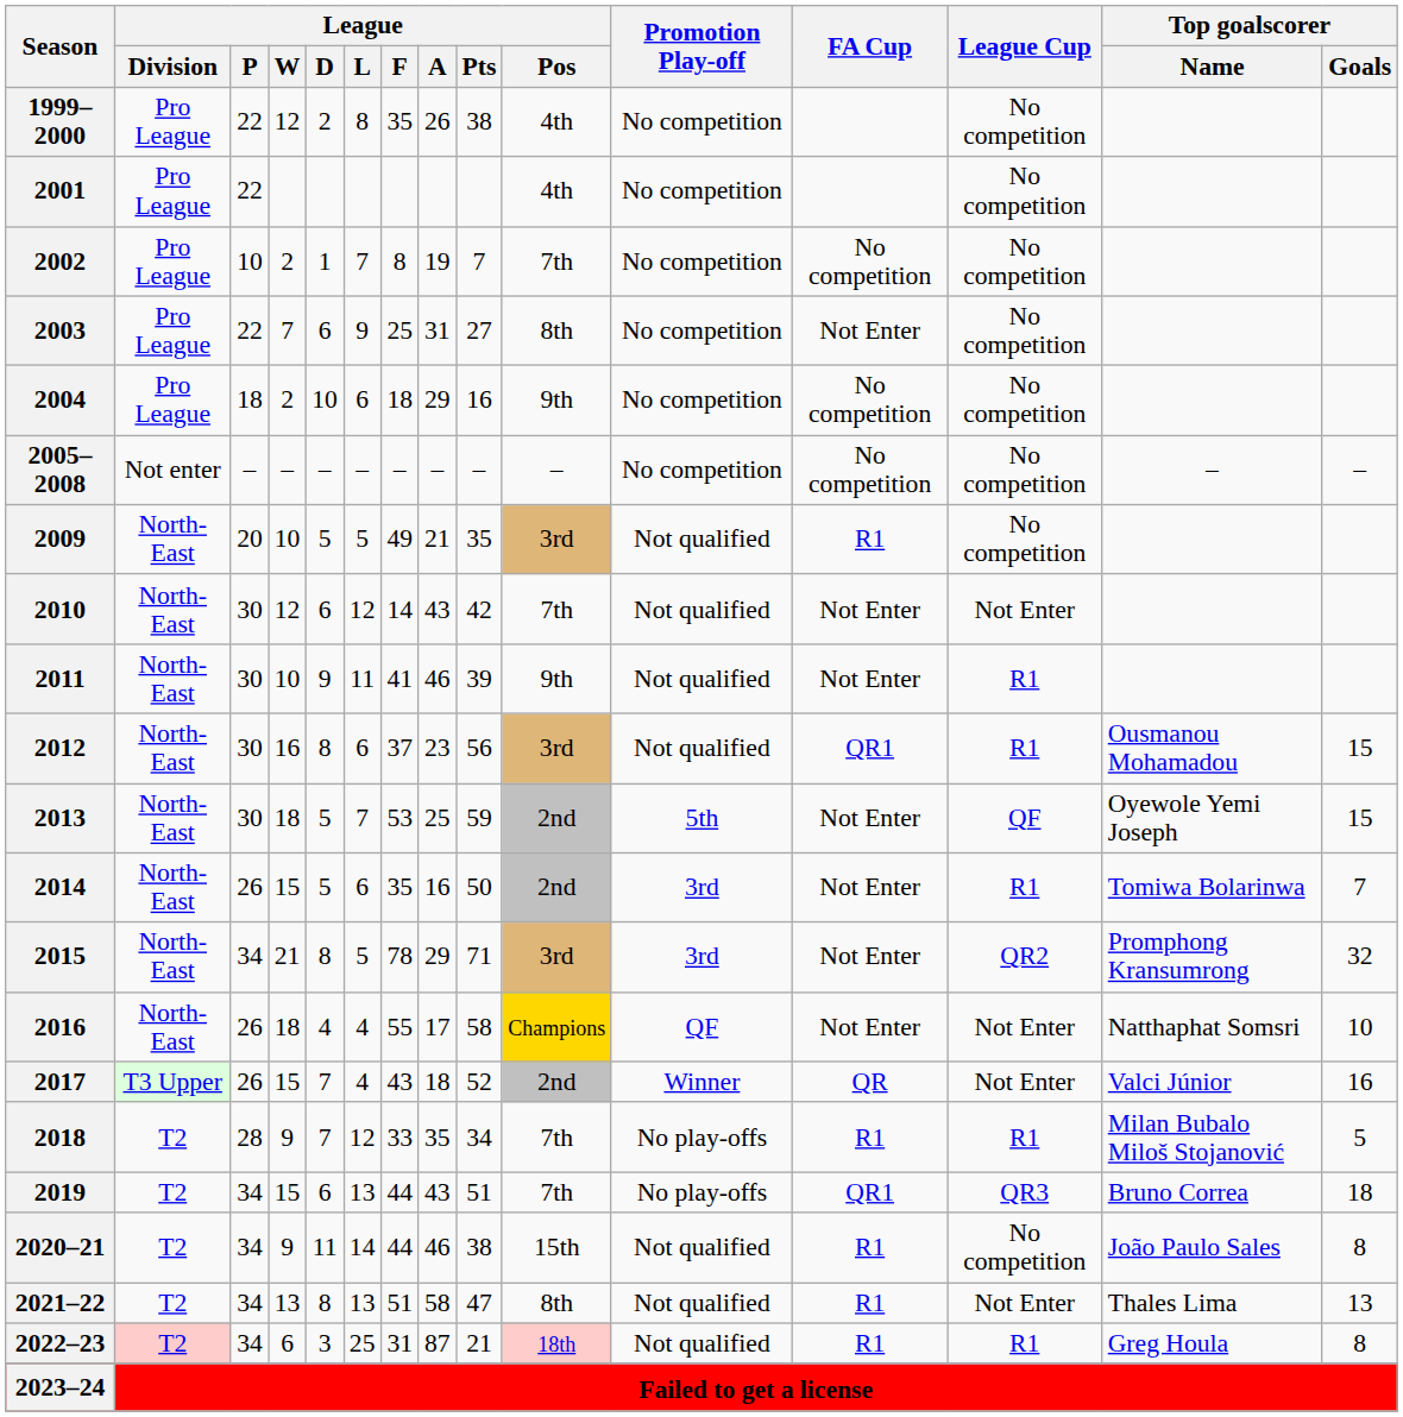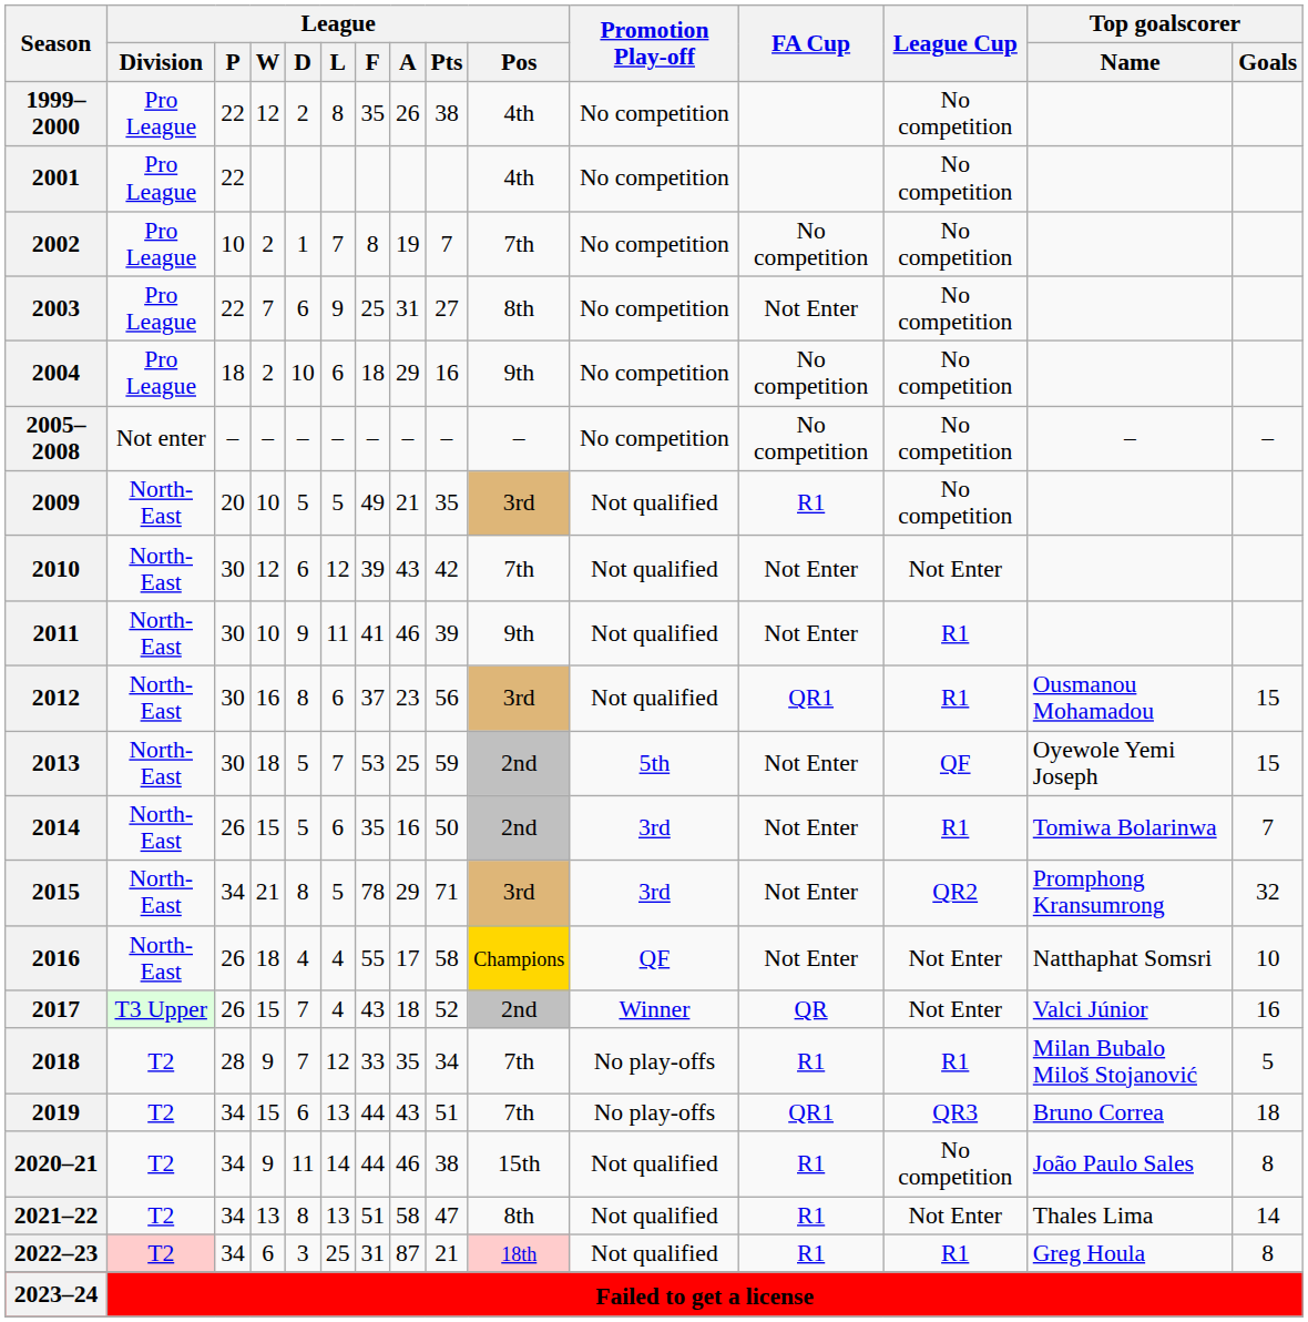 <table class="wikitable" style="text-align: center">
 <tr>
 <th rowspan=2>Season</th>
 <th colspan=9>League</th>
 <th rowspan=2><a href='#'>Promotion Play-off</a></th>
 <th rowspan=2><a href='#'>FA Cup</a></th>
 <th rowspan=2><a href='#'>League Cup</a></th>
 <th colspan=2>Top goalscorer</th>
 </tr>
 <tr>
 <th>Division</th>
 <th>P</th>
 <th>W</th>
 <th>D</th>
 <th>L</th>
 <th>F</th>
 <th>A</th>
 <th>Pts</th>
 <th>Pos</th>
 <th>Name</th>
 <th>Goals</th>
 </tr>
 <tr>
 <th>1999–2000</th>
 <td><a href='#'>Pro League</a></td>
 <td>22</td>
 <td>12</td>
 <td>2</td>
 <td>8</td>
 <td>35</td>
 <td>26</td>
 <td>38</td>
 <td>4th</td>
 <td>No competition</td>
 <td></td>
 <td>No competition</td>
 <td></td>
 <td></td>
 </tr>
 <tr>
 <th>2001</th>
 <td><a href='#'>Pro League</a></td>
 <td>22</td>
 <td></td>
 <td></td>
 <td></td>
 <td></td>
 <td></td>
 <td></td>
 <td>4th</td>
 <td>No competition</td>
 <td></td>
 <td>No competition</td>
 <td></td>
 <td></td>
 </tr>
 <tr>
 <th>2002</th>
 <td><a href='#'>Pro League</a></td>
 <td>10</td>
 <td>2</td>
 <td>1</td>
 <td>7</td>
 <td>8</td>
 <td>19</td>
 <td>7</td>
 <td>7th</td>
 <td>No competition</td>
 <td>No competition</td>
 <td>No competition</td>
 <td></td>
 <td></td>
 </tr>
 <tr>
 <th>2003</th>
 <td><a href='#'>Pro League</a></td>
 <td>22</td>
 <td>7</td>
 <td>6</td>
 <td>9</td>
 <td>25</td>
 <td>31</td>
 <td>27</td>
 <td>8th</td>
 <td>No competition</td>
 <td>Not Enter</td>
 <td>No competition</td>
 <td></td>
 <td></td>
 </tr>
 <tr>
 <th>2004</th>
 <td><a href='#'>Pro League</a></td>
 <td>18</td>
 <td>2</td>
 <td>10</td>
 <td>6</td>
 <td>18</td>
 <td>29</td>
 <td>16</td>
 <td>9th</td>
 <td>No competition</td>
 <td>No competition</td>
 <td>No competition</td>
 <td></td>
 <td></td>
 </tr>
 <tr>
 <th>2005–2008</th>
 <td>Not enter</td>
 <td>–</td>
 <td>–</td>
 <td>–</td>
 <td>–</td>
 <td>–</td>
 <td>–</td>
 <td>–</td>
 <td>–</td>
 <td>No competition</td>
 <td>No competition</td>
 <td>No competition</td>
 <td>–</td>
 <td>–</td>
 </tr>
 <tr>
 <th>2009</th>
 <td><a href='#'>North-East</a></td>
 <td>20</td>
 <td>10</td>
 <td>5</td>
 <td>5</td>
 <td>49</td>
 <td>21</td>
 <td>35</td>
 <td bgcolor=#deb678>3rd</td>
 <td>Not qualified</td>
 <td><a href='#'>R1</a></td>
 <td>No competition</td>
 <td></td>
 <td></td>
 </tr>
 <tr>
 <th>2010</th>
 <td><a href='#'>North-East</a></td>
 <td>30</td>
 <td>12</td>
 <td>6</td>
 <td>12</td>
-<td>14</td>
+<td>39</td>
 <td>43</td>
 <td>42</td>
 <td>7th</td>
 <td>Not qualified</td>
 <td>Not Enter</td>
 <td>Not Enter</td>
 <td></td>
 <td></td>
 </tr>
 <tr>
 <th>2011</th>
 <td><a href='#'>North-East</a></td>
 <td>30</td>
 <td>10</td>
 <td>9</td>
 <td>11</td>
 <td>41</td>
 <td>46</td>
 <td>39</td>
 <td>9th</td>
 <td>Not qualified</td>
 <td>Not Enter</td>
 <td><a href='#'>R1</a></td>
 <td></td>
 <td></td>
 </tr>
 <tr>
 <th>2012</th>
 <td><a href='#'>North-East</a></td>
 <td>30</td>
 <td>16</td>
 <td>8</td>
 <td>6</td>
 <td>37</td>
 <td>23</td>
 <td>56</td>
 <td bgcolor=#deb678>3rd</td>
 <td>Not qualified</td>
 <td><a href='#'>QR1</a></td>
 <td><a href='#'>R1</a></td>
 <td align=left> <a href='#'>Ousmanou Mohamadou</a></td>
 <td>15</td>
 </tr>
 <tr>
 <th>2013</th>
 <td><a href='#'>North-East</a></td>
 <td>30</td>
 <td>18</td>
 <td>5</td>
 <td>7</td>
 <td>53</td>
 <td>25</td>
 <td>59</td>
 <td bgcolor=silver>2nd</td>
 <td><a href='#'>5th</a></td>
 <td>Not Enter</td>
 <td><a href='#'>QF</a></td>
 <td align=left>  Oyewole Yemi Joseph</td>
 <td>15</td>
 </tr>
 <tr>
 <th>2014</th>
 <td><a href='#'>North-East</a></td>
 <td>26</td>
 <td>15</td>
 <td>5</td>
 <td>6</td>
 <td>35</td>
 <td>16</td>
 <td>50</td>
 <td bgcolor=silver>2nd</td>
 <td><a href='#'>3rd</a></td>
 <td>Not Enter</td>
 <td><a href='#'>R1</a></td>
 <td align=left> <a href='#'>Tomiwa Bolarinwa</a></td>
 <td>7</td>
 </tr>
 <tr>
 <th>2015</th>
 <td><a href='#'>North-East</a></td>
 <td>34</td>
 <td>21</td>
 <td>8</td>
 <td>5</td>
 <td>78</td>
 <td>29</td>
 <td>71</td>
 <td bgcolor=#deb678>3rd</td>
 <td><a href='#'>3rd</a></td>
 <td>Not Enter</td>
 <td><a href='#'>QR2</a></td>
 <td align=left> <a href='#'>Promphong Kransumrong</a></td>
 <td>32</td>
 </tr>
 <tr>
 <th>2016</th>
 <td><a href='#'>North-East</a></td>
 <td>26</td>
 <td>18</td>
 <td>4</td>
 <td>4</td>
 <td>55</td>
 <td>17</td>
 <td>58</td>
 <td bgcolor=gold><small>Champions</small></td>
 <td><a href='#'>QF</a></td>
 <td>Not Enter</td>
 <td>Not Enter</td>
 <td align=left> Natthaphat Somsri</td>
 <td>10</td>
 </tr>
 <tr>
 <th>2017</th>
 <td bgcolor="#DDFFDD"><a href='#'>T3 Upper</a></td>
 <td>26</td>
 <td>15</td>
 <td>7</td>
 <td>4</td>
 <td>43</td>
 <td>18</td>
 <td>52</td>
 <td bgcolor=silver>2nd</td>
 <td><a href='#'>Winner</a></td>
 <td><a href='#'>QR</a></td>
 <td>Not Enter</td>
 <td align=left> <a href='#'>Valci Júnior</a></td>
 <td>16</td>
 </tr>
 <tr>
 <th>2018</th>
 <td><a href='#'>T2</a></td>
 <td>28</td>
 <td>9</td>
 <td>7</td>
 <td>12</td>
 <td>33</td>
 <td>35</td>
 <td>34</td>
 <td>7th</td>
 <td>No play-offs</td>
 <td><a href='#'>R1</a></td>
 <td><a href='#'>R1</a></td>
 <td align=left> <a href='#'>Milan Bubalo</a><br> <a href='#'>Miloš Stojanović</a></td>
 <td>5</td>
 </tr>
 <tr>
 <th>2019</th>
 <td><a href='#'>T2</a></td>
 <td>34</td>
 <td>15</td>
 <td>6</td>
 <td>13</td>
 <td>44</td>
 <td>43</td>
 <td>51</td>
 <td>7th</td>
 <td>No play-offs</td>
 <td><a href='#'>QR1</a></td>
 <td><a href='#'>QR3</a></td>
 <td align=left> <a href='#'>Bruno Correa</a></td>
 <td>18</td>
 </tr>
 <tr>
 <th>2020–21</th>
 <td><a href='#'>T2</a></td>
 <td>34</td>
 <td>9</td>
 <td>11</td>
 <td>14</td>
 <td>44</td>
 <td>46</td>
 <td>38</td>
 <td>15th</td>
 <td>Not qualified</td>
 <td><a href='#'>R1</a></td>
 <td>No competition</td>
 <td align=left> <a href='#'>João Paulo Sales</a></td>
 <td>8</td>
 </tr>
 <tr>
 <th>2021–22</th>
 <td><a href='#'>T2</a></td>
 <td>34</td>
 <td>13</td>
 <td>8</td>
 <td>13</td>
 <td>51</td>
 <td>58</td>
 <td>47</td>
 <td>8th</td>
 <td>Not qualified</td>
 <td><a href='#'>R1</a></td>
 <td>Not Enter</td>
 <td align=left> Thales Lima</td>
-<td>13</td>
+<td>14</td>
 </tr>
 <tr>
 <th>2022–23</th>
 <td bgcolor="#FFCCCC"><a href='#'>T2</a></td>
 <td>34</td>
 <td>6</td>
 <td>3</td>
 <td>25</td>
 <td>31</td>
 <td>87</td>
 <td>21</td>
 <td bgcolor="#FFCCCC"><small><a href='#'>18th</a></small></td>
 <td>Not qualified</td>
 <td><a href='#'>R1</a></td>
 <td><a href='#'>R1</a></td>
 <td align=left> <a href='#'>Greg Houla</a></td>
 <td>8</td>
 </tr>
 <tr>
 </tr>
 <tr bgcolor=red>
 <th>2023–24</th>
 <td colspan=16><strong>Failed to get a license</strong><sup></sup></td>
 </tr>
 <tr>
 </tr>
 </table>
